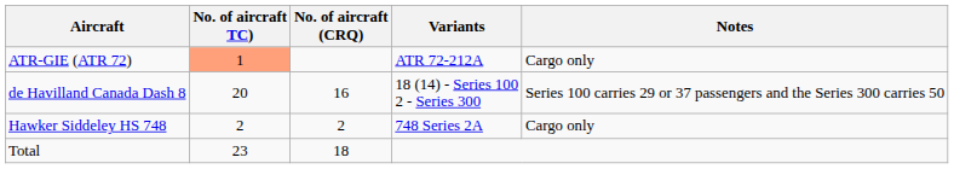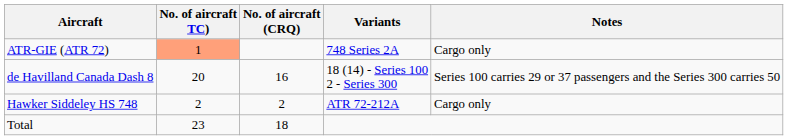 <table class="wikitable" style="margin:1em auto; border-collapse:collapse">
 <tr>
 <th>Aircraft</th>
 <th>No. of aircraft<br><a href='#'>TC</a>)</th>
 <th>No. of aircraft<br>(CRQ)</th>
 <th>Variants</th>
 <th>Notes</th>
 </tr>
 <tr>
 <td><a href='#'>ATR-GIE</a> (<a href='#'>ATR 72</a>)</td>
 <td align=center style="background: lightsalmon;">1</td>
 <td align=center></td>
-<td><a href='#'>ATR 72-212A</a></td>
+<td><a href='#'>748 Series 2A</a></td>
 <td>Cargo only</td>
 </tr>
 <tr>
 <td><a href='#'>de Havilland Canada Dash 8</a></td>
 <td align=center>20</td>
 <td align=center>16</td>
 <td>18 (14) - <a href='#'>Series 100</a><br>2 - <a href='#'>Series 300</a></td>
 <td>Series 100  carries 29 or 37 passengers and the Series 300 carries 50</td>
 </tr>
 <tr>
 <td><a href='#'>Hawker Siddeley HS 748</a></td>
 <td align=center>2</td>
 <td align=center>2</td>
-<td><a href='#'>748 Series 2A</a></td>
+<td><a href='#'>ATR 72-212A</a></td>
 <td>Cargo only</td>
 </tr>
 <tr>
 <td>Total</td>
 <td align=center>23</td>
 <td align=center>18</td>
 <td colspan="2"></td>
 </tr>
 </table>
